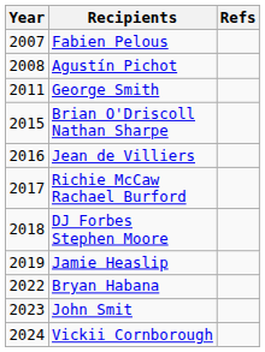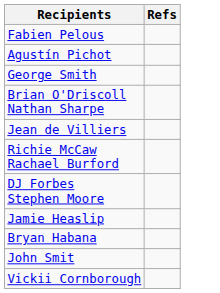 <table class="wikitable">
 <tr>
-<th>Year</th>
 <th>Recipients</th>
 <th>Refs</th>
 </tr>
 <tr>
-<td>2007</td>
 <td> <a href='#'>Fabien Pelous</a></td>
 <td></td>
 </tr>
 <tr>
-<td>2008</td>
 <td> <a href='#'>Agustín Pichot</a></td>
 <td></td>
 </tr>
 <tr>
-<td>2011</td>
 <td> <a href='#'>George Smith</a></td>
 <td></td>
 </tr>
 <tr>
-<td>2015</td>
 <td> <a href='#'>Brian O'Driscoll</a><br> <a href='#'>Nathan Sharpe</a></td>
 <td></td>
 </tr>
 <tr>
-<td>2016</td>
 <td> <a href='#'>Jean de Villiers</a></td>
 <td></td>
 </tr>
 <tr>
-<td>2017</td>
 <td> <a href='#'>Richie McCaw</a><br> <a href='#'>Rachael Burford</a></td>
 <td></td>
 </tr>
 <tr>
-<td>2018</td>
 <td> <a href='#'>DJ Forbes</a><br> <a href='#'>Stephen Moore</a></td>
 <td></td>
 </tr>
 <tr>
-<td>2019</td>
 <td> <a href='#'>Jamie Heaslip</a></td>
 <td></td>
 </tr>
 <tr>
-<td>2022</td>
 <td> <a href='#'>Bryan Habana</a></td>
 <td></td>
 </tr>
 <tr>
-<td>2023</td>
 <td> <a href='#'>John Smit</a></td>
 <td></td>
 </tr>
 <tr>
-<td>2024</td>
 <td> <a href='#'>Vickii Cornborough</a></td>
 <td></td>
 </tr>
 </table>
